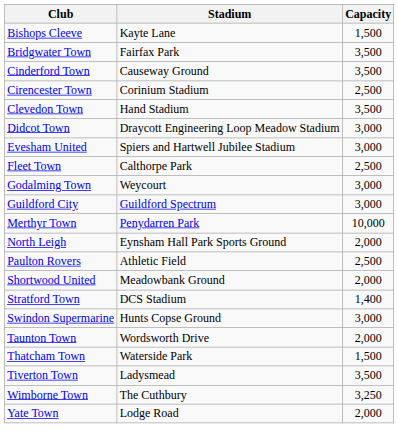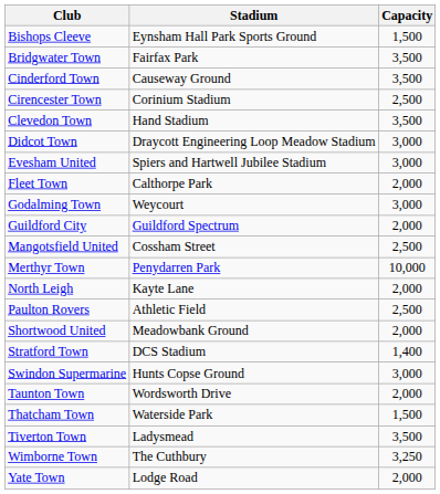 <table class="wikitable sortable">
 <tr>
 <th>Club</th>
 <th>Stadium</th>
 <th>Capacity</th>
 </tr>
 <tr>
 <td><a href='#'>Bishops Cleeve</a></td>
-<td>Kayte Lane</td>
+<td>Eynsham Hall Park Sports Ground</td>
 <td align="center">1,500</td>
 </tr>
 <tr>
 <td><a href='#'>Bridgwater Town</a></td>
 <td>Fairfax Park</td>
 <td align="center">3,500</td>
 </tr>
 <tr>
 <td><a href='#'>Cinderford Town</a></td>
 <td>Causeway Ground</td>
 <td align="center">3,500</td>
 </tr>
 <tr>
 <td><a href='#'>Cirencester Town</a></td>
 <td>Corinium Stadium</td>
 <td align="center">2,500</td>
 </tr>
 <tr>
 <td><a href='#'>Clevedon Town</a></td>
 <td>Hand Stadium</td>
 <td align="center">3,500</td>
 </tr>
 <tr>
 <td><a href='#'>Didcot Town</a></td>
 <td>Draycott Engineering Loop Meadow Stadium</td>
 <td align="center">3,000</td>
 </tr>
 <tr>
 <td><a href='#'>Evesham United</a></td>
 <td>Spiers and Hartwell Jubilee Stadium</td>
 <td align="center">3,000</td>
 </tr>
 <tr>
 <td><a href='#'>Fleet Town</a></td>
 <td>Calthorpe Park</td>
-<td align="center">2,500</td>
+<td align="center">2,000</td>
 </tr>
 <tr>
 <td><a href='#'>Godalming Town</a></td>
 <td>Weycourt</td>
 <td align="center">3,000</td>
 </tr>
 <tr>
 <td><a href='#'>Guildford City</a></td>
 <td><a href='#'>Guildford Spectrum</a></td>
-<td align="center">3,000</td>
+<td align="center">2,000</td>
+</tr>
+<tr>
+<td><a href='#'>Mangotsfield United</a></td>
+<td>Cossham Street</td>
+<td align="center">2,500</td>
 </tr>
 <tr>
 <td><a href='#'>Merthyr Town</a></td>
 <td><a href='#'>Penydarren Park</a></td>
 <td align="center">10,000</td>
 </tr>
 <tr>
 <td><a href='#'>North Leigh</a></td>
-<td>Eynsham Hall Park Sports Ground</td>
+<td>Kayte Lane</td>
 <td align="center">2,000</td>
 </tr>
 <tr>
 <td><a href='#'>Paulton Rovers</a></td>
 <td>Athletic Field</td>
 <td align="center">2,500</td>
 </tr>
 <tr>
 <td><a href='#'>Shortwood United</a></td>
 <td>Meadowbank Ground</td>
 <td align="center">2,000</td>
 </tr>
 <tr>
 <td><a href='#'>Stratford Town</a></td>
 <td>DCS Stadium</td>
 <td align="center">1,400</td>
 </tr>
 <tr>
 <td><a href='#'>Swindon Supermarine</a></td>
 <td>Hunts Copse Ground</td>
 <td align="center">3,000</td>
 </tr>
 <tr>
 <td><a href='#'>Taunton Town</a></td>
 <td>Wordsworth Drive</td>
 <td align="center">2,000</td>
 </tr>
 <tr>
 <td><a href='#'>Thatcham Town</a></td>
 <td>Waterside Park</td>
 <td align="center">1,500</td>
 </tr>
 <tr>
 <td><a href='#'>Tiverton Town</a></td>
 <td>Ladysmead</td>
 <td align="center">3,500</td>
 </tr>
 <tr>
 <td><a href='#'>Wimborne Town</a></td>
 <td>The Cuthbury</td>
 <td align="center">3,250</td>
 </tr>
 <tr>
 <td><a href='#'>Yate Town</a></td>
 <td>Lodge Road</td>
 <td align="center">2,000</td>
 </tr>
 </table>
